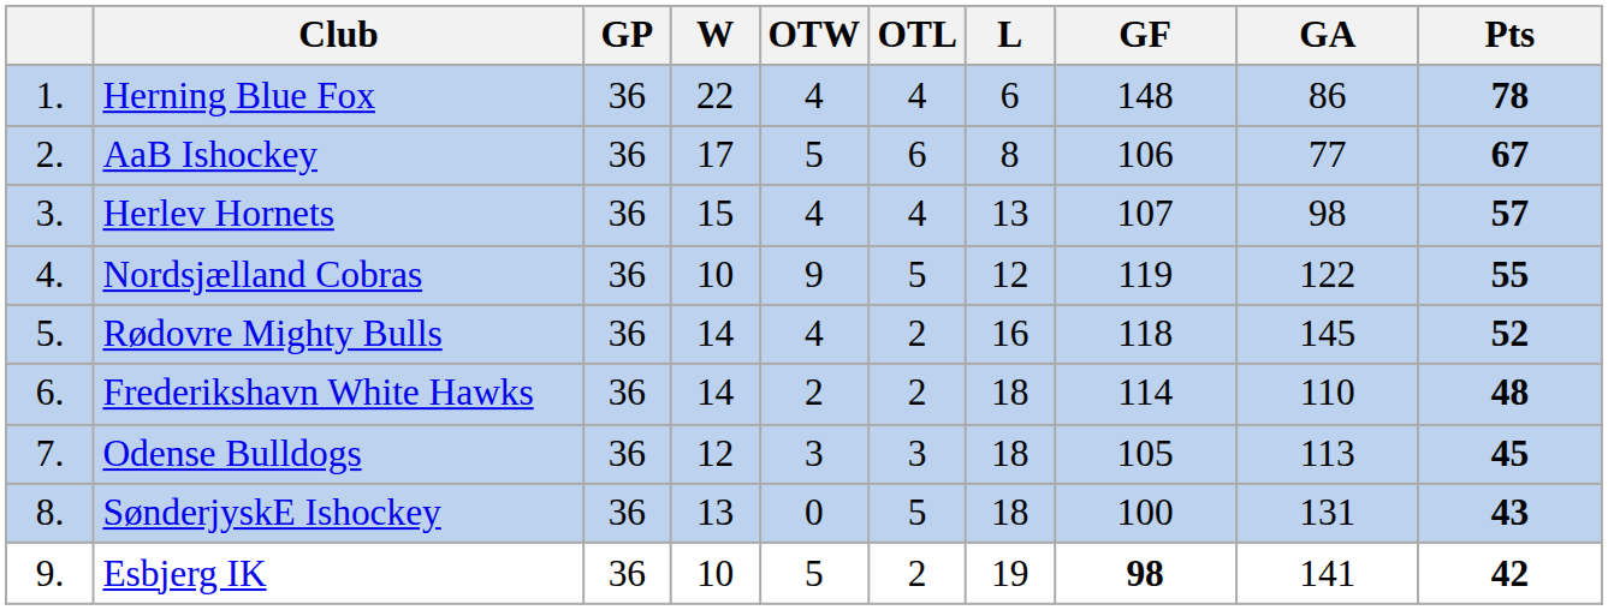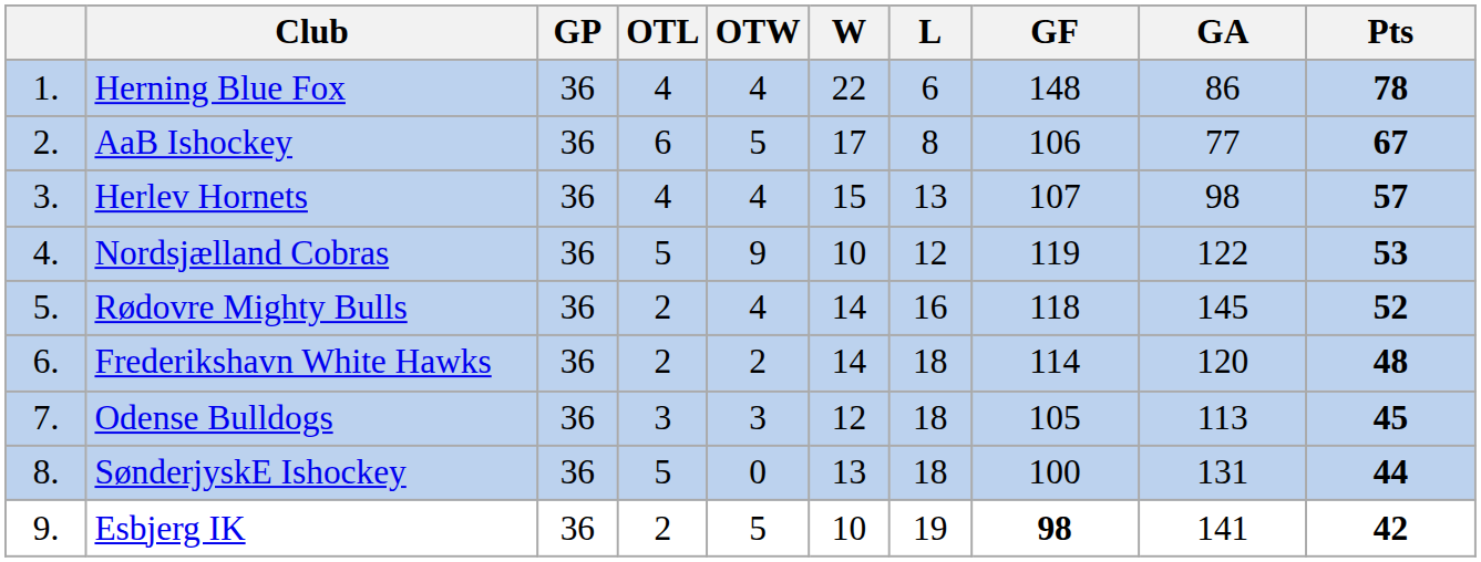 <table class="wikitable">
 <tr>
 <th width="30"></th>
 <th width="200">Club</th>
 <th width="30">GP</th>
+<th width="30">OTL</th>
+<th width="30">OTW</th>
 <th width="30">W</th>
-<th width="30">OTW</th>
-<th width="30">OTL</th>
 <th width="30">L</th>
 <th width="70">GF</th>
 <th width="70">GA</th>
 <th width="70">Pts</th>
 </tr>
 <tr bgcolor="#BCD2EE" align="center">
 <td>1.</td>
 <td align="left"><a href='#'>Herning Blue Fox</a></td>
 <td>36</td>
-<td>22</td>
 <td>4</td>
 <td>4</td>
+<td>22</td>
 <td>6</td>
 <td>148</td>
 <td>86</td>
 <td><strong>78</strong></td>
 </tr>
 <tr bgcolor="#BCD2EE" align="center">
 <td>2.</td>
 <td align="left"><a href='#'>AaB Ishockey</a></td>
 <td>36</td>
+<td>6</td>
+<td>5</td>
 <td>17</td>
-<td>5</td>
-<td>6</td>
 <td>8</td>
 <td>106</td>
 <td>77</td>
 <td><strong>67</strong></td>
 </tr>
 <tr bgcolor="#BCD2EE" align="center">
 <td>3.</td>
 <td align="left"><a href='#'>Herlev Hornets</a></td>
 <td>36</td>
-<td>15</td>
 <td>4</td>
 <td>4</td>
+<td>15</td>
 <td>13</td>
 <td>107</td>
 <td>98</td>
 <td><strong>57</strong></td>
 </tr>
 <tr bgcolor="#BCD2EE" align="center">
 <td>4.</td>
 <td align="left"><a href='#'>Nordsjælland Cobras</a></td>
 <td>36</td>
+<td>5</td>
+<td>9</td>
 <td>10</td>
-<td>9</td>
-<td>5</td>
 <td>12</td>
 <td>119</td>
 <td>122</td>
-<td><strong>55</strong></td>
+<td><strong>53</strong></td>
 </tr>
 <tr bgcolor="#BCD2EE" align="center">
 <td>5.</td>
 <td align="left"><a href='#'>Rødovre Mighty Bulls</a></td>
 <td>36</td>
+<td>2</td>
+<td>4</td>
 <td>14</td>
-<td>4</td>
-<td>2</td>
 <td>16</td>
 <td>118</td>
 <td>145</td>
 <td><strong>52</strong></td>
 </tr>
 <tr bgcolor="#BCD2EE" align="center">
 <td>6.</td>
 <td align="left"><a href='#'>Frederikshavn White Hawks</a></td>
 <td>36</td>
-<td>14</td>
 <td>2</td>
 <td>2</td>
+<td>14</td>
 <td>18</td>
 <td>114</td>
-<td>110</td>
+<td>120</td>
 <td><strong>48</strong></td>
 </tr>
 <tr bgcolor="#BCD2EE" align="center">
 <td>7.</td>
 <td align="left"><a href='#'>Odense Bulldogs</a></td>
 <td>36</td>
-<td>12</td>
 <td>3</td>
 <td>3</td>
+<td>12</td>
 <td>18</td>
 <td>105</td>
 <td>113</td>
 <td><strong>45</strong></td>
 </tr>
 <tr bgcolor="#BCD2EE" align="center">
 <td>8.</td>
 <td align="left"><a href='#'>SønderjyskE Ishockey</a></td>
 <td>36</td>
+<td>5</td>
+<td>0</td>
 <td>13</td>
-<td>0</td>
-<td>5</td>
 <td>18</td>
 <td>100</td>
 <td>131</td>
-<td><strong>43</strong></td>
+<td><strong>44</strong></td>
 </tr>
 <tr bgcolor="#FFFFFF" align="center">
 <td>9.</td>
 <td align="left"><a href='#'>Esbjerg IK</a></td>
 <td>36</td>
+<td>2</td>
+<td>5</td>
 <td>10</td>
-<td>5</td>
-<td>2</td>
 <td>19</td>
 <td><strong>98</strong></td>
 <td>141</td>
 <td><strong>42</strong></td>
 </tr>
 </table>
